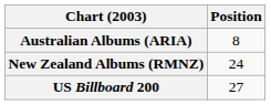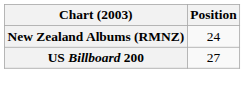 <table class="wikitable sortable plainrowheaders">
 <tr>
 <th scope="col">Chart (2003)</th>
 <th scope="col">Position</th>
-</tr>
-<tr>
-<th scope="row">Australian Albums (ARIA)</th>
-<td align="center">8</td>
 </tr>
 <tr>
 <th scope="row">New Zealand Albums (RMNZ)</th>
 <td align="center">24</td>
 </tr>
 <tr>
 <th scope="row">US <em>Billboard</em> 200</th>
 <td align="center">27</td>
 </tr>
 </table>
